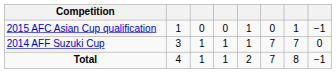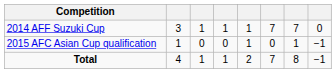 <table class="wikitable" style="text-align: center;">
 <tr>
 <th width=250>Competition</th>
 <th width=30></th>
 <th width=30></th>
 <th width=30></th>
 <th width=30></th>
 <th width=30></th>
 <th width=30></th>
 <th width=30></th>
 </tr>
 <tr>
+<td align="left"><a href='#'>2014 AFF Suzuki Cup</a></td>
+<td>3</td>
+<td>1</td>
+<td>1</td>
+<td>1</td>
+<td>7</td>
+<td>7</td>
+<td>0</td>
+</tr>
+<tr>
 <td align="left"><a href='#'>2015 AFC Asian Cup qualification</a></td>
 <td>1</td>
 <td>0</td>
 <td>0</td>
 <td>1</td>
 <td>0</td>
 <td>1</td>
 <td>−1</td>
-</tr>
-<tr>
-<td align="left"><a href='#'>2014 AFF Suzuki Cup</a></td>
-<td>3</td>
-<td>1</td>
-<td>1</td>
-<td>1</td>
-<td>7</td>
-<td>7</td>
-<td>0</td>
 </tr>
 <tr>
 <td><strong>Total</strong></td>
 <td>4</td>
 <td>1</td>
 <td>1</td>
 <td>2</td>
 <td>7</td>
 <td>8</td>
 <td>−1</td>
 </tr>
 </table>
